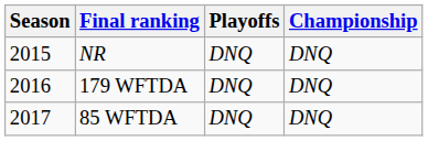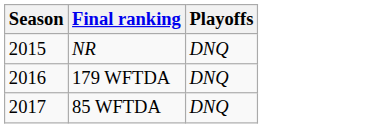 <table class="wikitable sortable">
 <tr>
 <th>Season</th>
 <th><a href='#'>Final ranking</a></th>
 <th>Playoffs</th>
-<th><a href='#'>Championship</a></th>
 </tr>
 <tr>
 <td>2015</td>
 <td><em>NR</em></td>
-<td><em>DNQ</em></td>
 <td><em>DNQ</em></td>
 </tr>
 <tr>
 <td>2016</td>
 <td>179 WFTDA</td>
 <td><em>DNQ</em></td>
-<td><em>DNQ</em></td>
 </tr>
 <tr>
 <td>2017</td>
 <td>85 WFTDA</td>
 <td><em>DNQ</em></td>
-<td><em>DNQ</em></td>
 </tr>
 </table>
